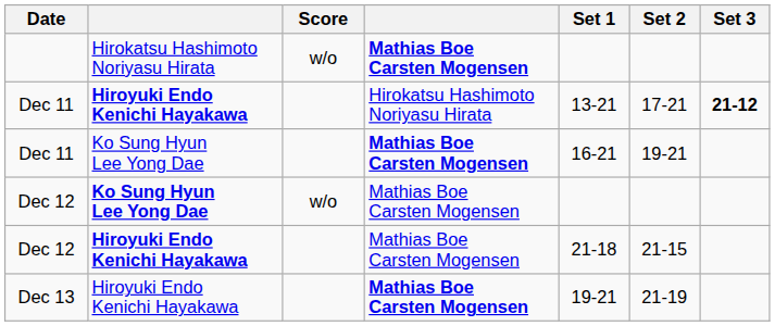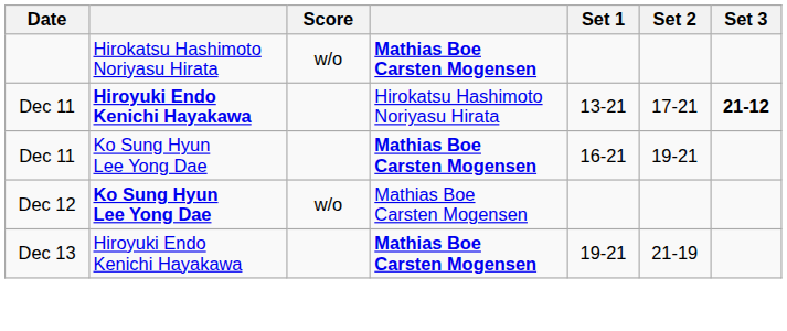 <table class="wikitable" style="text-align: center; font-size:90% ">
 <tr>
 <th width="60">Date</th>
 <th align="right" width="150"></th>
 <th width="60">Score</th>
 <th align="left" width="150"></th>
 <th width="50">Set 1</th>
 <th width="50">Set 2</th>
 <th width="50">Set 3</th>
 </tr>
 <tr>
 <td></td>
 <td align=left> <a href='#'>Hirokatsu Hashimoto</a><br> <a href='#'>Noriyasu Hirata</a></td>
 <td align=center>w/o</td>
 <td align=left><strong> <a href='#'>Mathias Boe</a><br> <a href='#'>Carsten Mogensen</a></strong></td>
 <td></td>
 <td></td>
 <td></td>
 </tr>
 <tr>
 <td>Dec 11</td>
 <td align=left><strong> <a href='#'>Hiroyuki Endo</a><br> <a href='#'>Kenichi Hayakawa</a></strong></td>
 <td align=center></td>
 <td align=left> <a href='#'>Hirokatsu Hashimoto</a><br> <a href='#'>Noriyasu Hirata</a></td>
 <td>13-21</td>
 <td>17-21</td>
 <td><strong>21-12</strong></td>
 </tr>
 <tr>
 <td>Dec 11</td>
 <td align=left> <a href='#'>Ko Sung Hyun</a><br> <a href='#'>Lee Yong Dae</a></td>
 <td align=center></td>
 <td align=left><strong> <a href='#'>Mathias Boe</a><br> <a href='#'>Carsten Mogensen</a></strong></td>
 <td>16-21</td>
 <td>19-21</td>
 <td></td>
 </tr>
 <tr>
 <td>Dec 12</td>
 <td align=left><strong> <a href='#'>Ko Sung Hyun</a><br> <a href='#'>Lee Yong Dae</a></strong></td>
 <td align=center>w/o</td>
 <td align=left> <a href='#'>Mathias Boe</a><br> <a href='#'>Carsten Mogensen</a></td>
 <td></td>
 <td></td>
 <td></td>
 </tr>
 <tr>
-<td>Dec 12</td>
-<td align=left><strong> <a href='#'>Hiroyuki Endo</a><br> <a href='#'>Kenichi Hayakawa</a></strong></td>
-<td align=center></td>
-<td align=left> <a href='#'>Mathias Boe</a><br> <a href='#'>Carsten Mogensen</a></td>
-<td>21-18</td>
-<td>21-15</td>
-<td></td>
-</tr>
-<tr>
 <td>Dec 13</td>
 <td align=left> <a href='#'>Hiroyuki Endo</a><br> <a href='#'>Kenichi Hayakawa</a></td>
 <td align=center></td>
 <td align=left><strong> <a href='#'>Mathias Boe</a><br> <a href='#'>Carsten Mogensen</a></strong></td>
 <td>19-21</td>
 <td>21-19</td>
 <td></td>
 </tr>
 </table>
